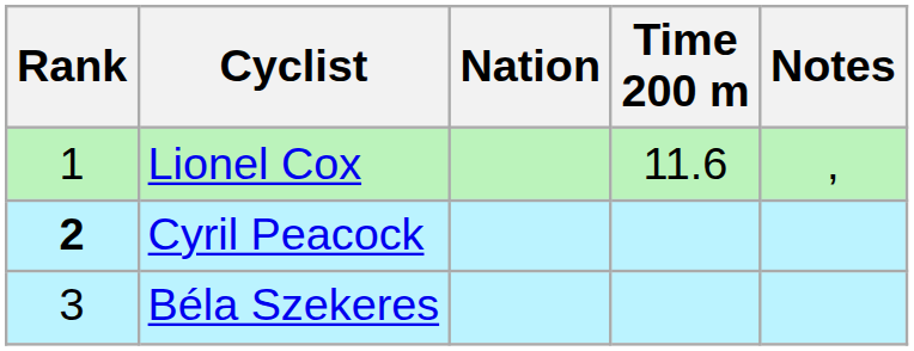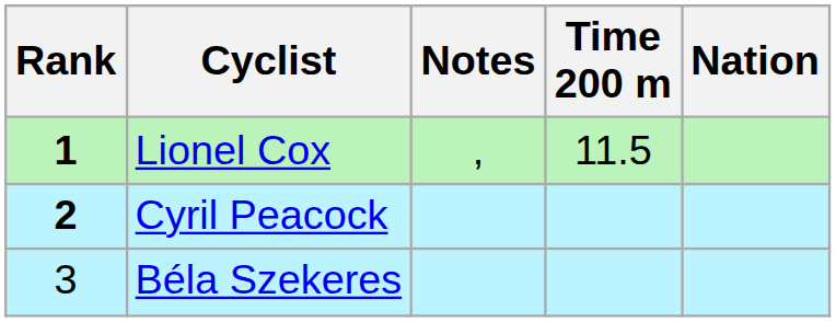 <table class="wikitable sortable" style="text-align:center">
 <tr>
 <th>Rank</th>
 <th>Cyclist</th>
+<th>Notes</th>
+<th>Time<br>200 m</th>
 <th>Nation</th>
-<th>Time<br>200 m</th>
-<th>Notes</th>
 </tr>
 <tr bgcolor=bbf3bb>
-<td>1</td>
+<td><strong>1</strong></td>
 <td align=left><a href='#'>Lionel Cox</a></td>
+<td>, </td>
+<td>11.5</td>
 <td align=left></td>
-<td>11.6</td>
-<td>, </td>
 </tr>
 <tr bgcolor=bbf3ff>
 <td><strong>2</strong></td>
 <td align=left><a href='#'>Cyril Peacock</a></td>
-<td align=left></td>
 <td></td>
 <td></td>
+<td align=left></td>
 </tr>
 <tr bgcolor=bbf3ff>
 <td>3</td>
 <td align=left><a href='#'>Béla Szekeres</a></td>
-<td align=left></td>
 <td></td>
 <td></td>
+<td align=left></td>
 </tr>
 </table>
